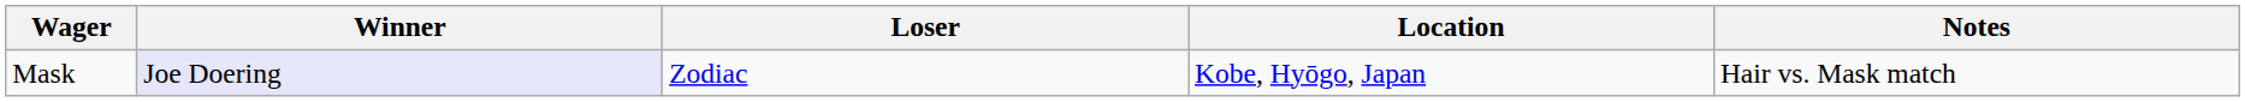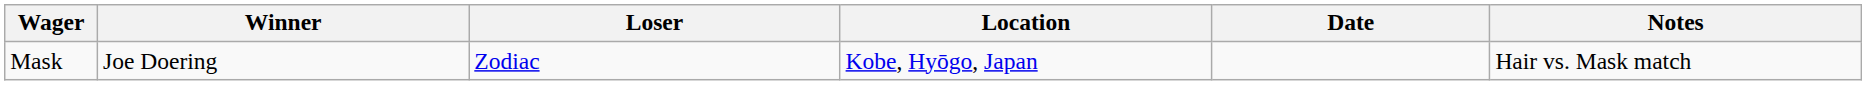 <table class="wikitable sortable" width=100%>
 <tr>
 <th width=5%>Wager</th>
 <th width=20%>Winner</th>
 <th width=20%>Loser</th>
 <th width=20%>Location</th>
+<th width=15%>Date</th>
 <th width=20%>Notes</th>
 </tr>
 <tr>
 <td>Mask</td>
-<td style="background: lavender;">Joe Doering</td>
+<td>Joe Doering</td>
 <td><a href='#'>Zodiac</a></td>
 <td><a href='#'>Kobe</a>, <a href='#'>Hyōgo</a>, <a href='#'>Japan</a></td>
+<td></td>
 <td>Hair vs. Mask match</td>
 </tr>
 </table>
